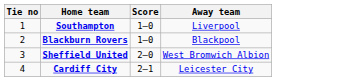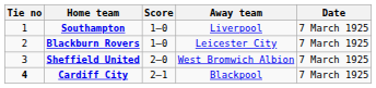 <table class="wikitable" style="text-align: center">
 <tr>
 <th>Tie no</th>
 <th>Home team</th>
 <th>Score</th>
 <th>Away team</th>
+<th>Date</th>
 </tr>
 <tr>
 <td>1</td>
 <td><strong><a href='#'>Southampton</a></strong></td>
 <td>1–0</td>
 <td><a href='#'>Liverpool</a></td>
+<td>7 March 1925</td>
 </tr>
 <tr>
 <td>2</td>
 <td><strong><a href='#'>Blackburn Rovers</a></strong></td>
 <td>1–0</td>
-<td><a href='#'>Blackpool</a></td>
+<td><a href='#'>Leicester City</a></td>
+<td>7 March 1925</td>
 </tr>
 <tr>
 <td>3</td>
 <td><strong><a href='#'>Sheffield United</a></strong></td>
 <td>2–0</td>
 <td><a href='#'>West Bromwich Albion</a></td>
+<td>7 March 1925</td>
 </tr>
 <tr>
-<td>4</td>
+<td><strong>4</strong></td>
 <td><strong><a href='#'>Cardiff City</a></strong></td>
 <td>2–1</td>
-<td><a href='#'>Leicester City</a></td>
+<td><a href='#'>Blackpool</a></td>
+<td>7 March 1925</td>
 </tr>
 </table>
